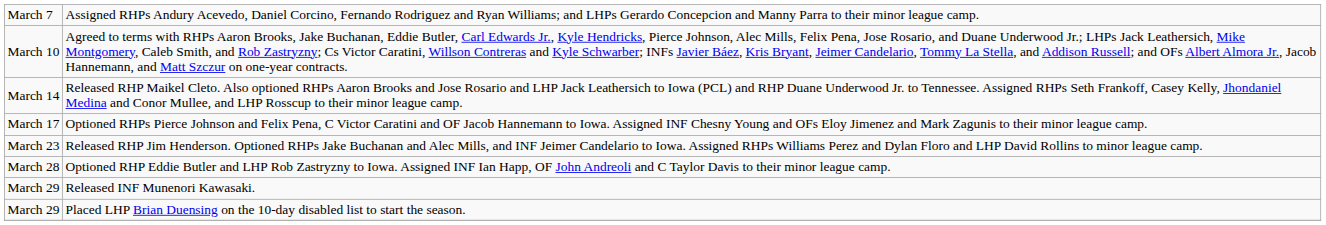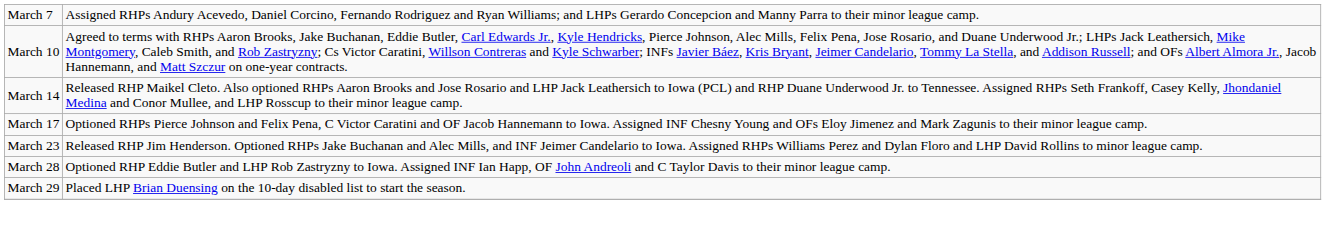 <table class="wikitable">
 <tr>
 <td>March 7</td>
 <td>Assigned RHPs Andury Acevedo, Daniel Corcino, Fernando Rodriguez and Ryan Williams; and LHPs Gerardo Concepcion and Manny Parra to their minor league camp.</td>
 </tr>
 <tr>
 <td>March 10</td>
 <td>Agreed to terms with RHPs Aaron Brooks, Jake Buchanan, Eddie Butler, <a href='#'>Carl Edwards Jr.</a>, <a href='#'>Kyle Hendricks</a>, Pierce Johnson, Alec Mills, Felix Pena, Jose Rosario, and Duane Underwood Jr.; LHPs Jack Leathersich, <a href='#'>Mike Montgomery</a>, Caleb Smith, and <a href='#'>Rob Zastryzny</a>; Cs Victor Caratini, <a href='#'>Willson Contreras</a> and <a href='#'>Kyle Schwarber</a>; INFs <a href='#'>Javier Báez</a>, <a href='#'>Kris Bryant</a>, <a href='#'>Jeimer Candelario</a>, <a href='#'>Tommy La Stella</a>, and <a href='#'>Addison Russell</a>; and OFs <a href='#'>Albert Almora Jr.</a>, Jacob Hannemann, and <a href='#'>Matt Szczur</a> on one-year contracts.</td>
 </tr>
 <tr>
 <td>March 14</td>
 <td>Released RHP Maikel Cleto. Also optioned RHPs Aaron Brooks and Jose Rosario and LHP Jack Leathersich to Iowa (PCL) and RHP Duane Underwood Jr. to Tennessee. Assigned RHPs Seth Frankoff, Casey Kelly, <a href='#'>Jhondaniel Medina</a> and Conor Mullee, and LHP Rosscup to their minor league camp.</td>
 </tr>
 <tr>
 <td>March 17</td>
 <td>Optioned RHPs Pierce Johnson and Felix Pena, C Victor Caratini and OF Jacob Hannemann to Iowa. Assigned INF Chesny Young and OFs Eloy Jimenez and Mark Zagunis to their minor league camp.</td>
 </tr>
 <tr>
 <td>March 23</td>
 <td>Released RHP Jim Henderson. Optioned RHPs Jake Buchanan and Alec Mills, and INF Jeimer Candelario to Iowa. Assigned RHPs Williams Perez and Dylan Floro and LHP David Rollins to minor league camp.</td>
 </tr>
 <tr>
 <td>March 28</td>
 <td>Optioned RHP Eddie Butler and LHP Rob Zastryzny to Iowa. Assigned INF Ian Happ, OF <a href='#'>John Andreoli</a> and C Taylor Davis to their minor league camp.</td>
 </tr>
 <tr>
 <td>March 29</td>
-<td>Released INF Munenori Kawasaki.</td>
-</tr>
-<tr>
-<td>March 29</td>
 <td>Placed LHP <a href='#'>Brian Duensing</a> on the 10-day disabled list to start the season.</td>
 </tr>
 <tr>
 </tr>
 </table>
